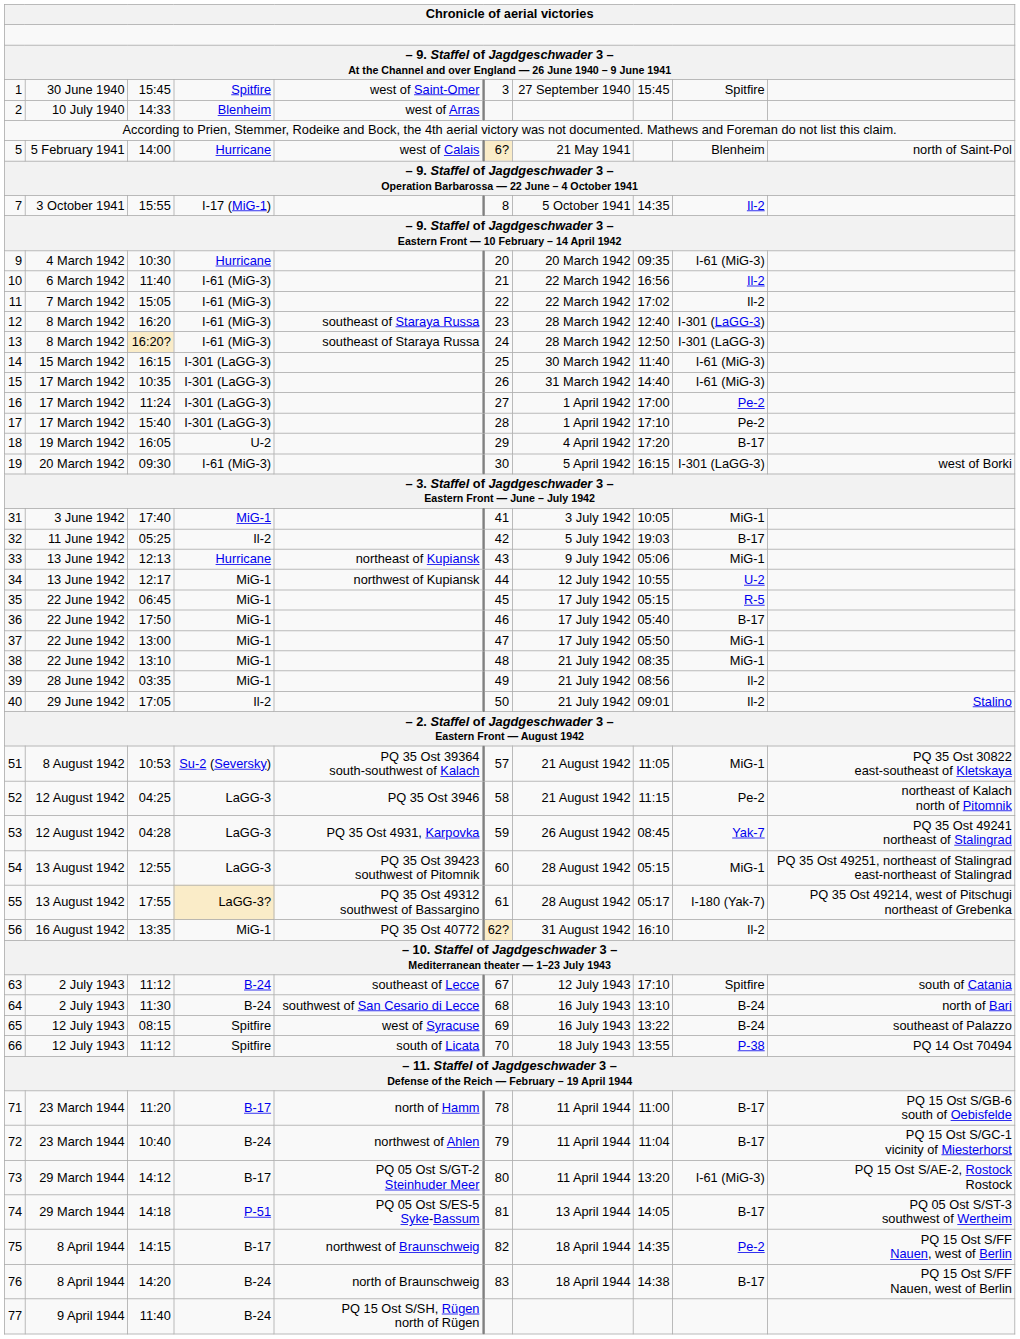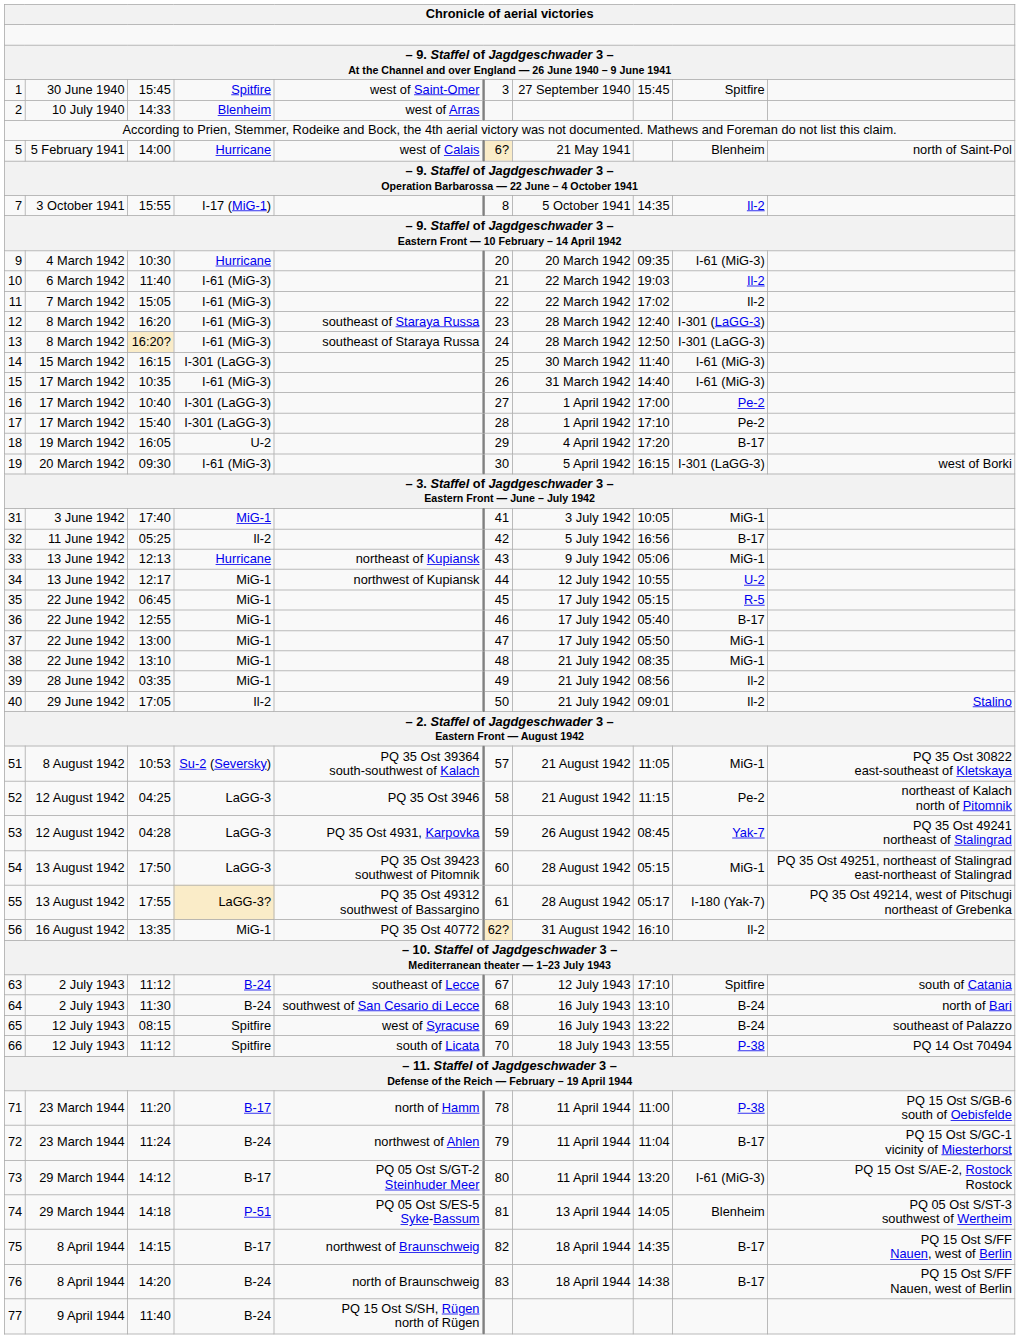 <table class="wikitable plainrowheaders collapsible" style="margin-left: auto; margin-right: auto; border: none; text-align:right; width: 100%;">
 <tr>
 <th colspan="10">Chronicle of aerial victories</th>
 </tr>
 <tr>
 <td colspan="10" style="text-align: left;"><br></td>
 </tr>
 <tr>
 <th colspan="10">– 9. <em>Staffel</em> of <em>Jagdgeschwader</em> 3 –<br><small>At the Channel and over England — 26 June 1940 – 9 June 1941</small></th>
 </tr>
 <tr>
 <td>1</td>
 <td>30 June 1940</td>
 <td>15:45</td>
 <td><a href='#'>Spitfire</a></td>
 <td>west of <a href='#'>Saint-Omer</a></td>
 <td style="border-left: 3px solid grey;">3</td>
 <td>27 September 1940</td>
 <td>15:45</td>
 <td>Spitfire</td>
 <td></td>
 </tr>
 <tr>
 <td>2</td>
 <td>10 July 1940</td>
 <td>14:33</td>
 <td><a href='#'>Blenheim</a></td>
 <td> west of <a href='#'>Arras</a></td>
 <td style="border-left: 3px solid grey;"></td>
 <td></td>
 <td></td>
 <td></td>
 <td></td>
 </tr>
 <tr>
 <td colspan="10" style="text-align: center">According to Prien, Stemmer, Rodeike and Bock, the 4th aerial victory was not documented. Mathews and Foreman do not list this claim.</td>
 </tr>
 <tr>
 <td>5</td>
 <td>5 February 1941</td>
 <td>14:00</td>
 <td><a href='#'>Hurricane</a></td>
 <td>west of <a href='#'>Calais</a></td>
 <td style="border-left: 3px solid grey; background:#faecc8">6?</td>
 <td>21 May 1941</td>
 <td></td>
 <td>Blenheim</td>
 <td>north of Saint-Pol</td>
 </tr>
 <tr>
 <th colspan="10">– 9. <em>Staffel</em> of <em>Jagdgeschwader</em> 3 –<br><small>Operation Barbarossa — 22 June – 4 October 1941</small></th>
 </tr>
 <tr>
 <td>7</td>
 <td>3 October 1941</td>
 <td>15:55</td>
 <td>I-17 (<a href='#'>MiG-1</a>)</td>
 <td></td>
 <td style="border-left: 3px solid grey;">8</td>
 <td>5 October 1941</td>
 <td>14:35</td>
 <td><a href='#'>Il-2</a></td>
 <td></td>
 </tr>
 <tr>
 <th colspan="10">– 9. <em>Staffel</em> of <em>Jagdgeschwader</em> 3 –<br><small>Eastern Front — 10 February – 14 April 1942</small></th>
 </tr>
 <tr>
 <td>9</td>
 <td>4 March 1942</td>
 <td>10:30</td>
 <td><a href='#'>Hurricane</a></td>
 <td></td>
 <td style="border-left: 3px solid grey;">20</td>
 <td>20 March 1942</td>
 <td>09:35</td>
 <td>I-61 (MiG-3)</td>
 <td></td>
 </tr>
 <tr>
 <td>10</td>
 <td>6 March 1942</td>
 <td>11:40</td>
 <td>I-61 (MiG-3)</td>
 <td></td>
 <td style="border-left: 3px solid grey;">21</td>
 <td>22 March 1942</td>
-<td>16:56</td>
+<td>19:03</td>
 <td><a href='#'>Il-2</a></td>
 <td></td>
 </tr>
 <tr>
 <td>11</td>
 <td>7 March 1942</td>
 <td>15:05</td>
 <td>I-61 (MiG-3)</td>
 <td></td>
 <td style="border-left: 3px solid grey;">22</td>
 <td>22 March 1942</td>
 <td>17:02</td>
 <td>Il-2</td>
 <td></td>
 </tr>
 <tr>
 <td>12</td>
 <td>8 March 1942</td>
 <td>16:20</td>
 <td>I-61 (MiG-3)</td>
 <td> southeast of <a href='#'>Staraya Russa</a></td>
 <td style="border-left: 3px solid grey;">23</td>
 <td>28 March 1942</td>
 <td>12:40</td>
 <td>I-301 (<a href='#'>LaGG-3</a>)</td>
 <td></td>
 </tr>
 <tr>
 <td>13</td>
 <td>8 March 1942</td>
 <td style="background:#faecc8">16:20?</td>
 <td>I-61 (MiG-3)</td>
 <td> southeast of Staraya Russa</td>
 <td style="border-left: 3px solid grey;">24</td>
 <td>28 March 1942</td>
 <td>12:50</td>
 <td>I-301 (LaGG-3)</td>
 <td></td>
 </tr>
 <tr>
 <td>14</td>
 <td>15 March 1942</td>
 <td>16:15</td>
 <td>I-301 (LaGG-3)</td>
 <td></td>
 <td style="border-left: 3px solid grey;">25</td>
 <td>30 March 1942</td>
 <td>11:40</td>
 <td>I-61 (MiG-3)</td>
 <td></td>
 </tr>
 <tr>
 <td>15</td>
 <td>17 March 1942</td>
 <td>10:35</td>
-<td>I-301 (LaGG-3)</td>
+<td>I-61 (MiG-3)</td>
 <td></td>
 <td style="border-left: 3px solid grey;">26</td>
 <td>31 March 1942</td>
 <td>14:40</td>
 <td>I-61 (MiG-3)</td>
 <td></td>
 </tr>
 <tr>
 <td>16</td>
 <td>17 March 1942</td>
-<td>11:24</td>
+<td>10:40</td>
 <td>I-301 (LaGG-3)</td>
 <td></td>
 <td style="border-left: 3px solid grey;">27</td>
 <td>1 April 1942</td>
 <td>17:00</td>
 <td><a href='#'>Pe-2</a></td>
 <td></td>
 </tr>
 <tr>
 <td>17</td>
 <td>17 March 1942</td>
 <td>15:40</td>
 <td>I-301 (LaGG-3)</td>
 <td></td>
 <td style="border-left: 3px solid grey;">28</td>
 <td>1 April 1942</td>
 <td>17:10</td>
 <td>Pe-2</td>
 <td></td>
 </tr>
 <tr>
 <td>18</td>
 <td>19 March 1942</td>
 <td>16:05</td>
 <td>U-2</td>
 <td></td>
 <td style="border-left: 3px solid grey;">29</td>
 <td>4 April 1942</td>
 <td>17:20</td>
 <td>B-17</td>
 <td></td>
 </tr>
 <tr>
 <td>19</td>
 <td>20 March 1942</td>
 <td>09:30</td>
 <td>I-61 (MiG-3)</td>
 <td></td>
 <td style="border-left: 3px solid grey;">30</td>
 <td>5 April 1942</td>
 <td>16:15</td>
 <td>I-301 (LaGG-3)</td>
 <td> west of Borki</td>
 </tr>
 <tr>
 <th colspan="10">– 3. <em>Staffel</em> of <em>Jagdgeschwader</em> 3 –<br><small>Eastern Front — June – July 1942</small></th>
 </tr>
 <tr>
 <td>31</td>
 <td>3 June 1942</td>
 <td>17:40</td>
 <td><a href='#'>MiG-1</a></td>
 <td></td>
 <td style="border-left: 3px solid grey;">41</td>
 <td>3 July 1942</td>
 <td>10:05</td>
 <td>MiG-1</td>
 <td></td>
 </tr>
 <tr>
 <td>32</td>
 <td>11 June 1942</td>
 <td>05:25</td>
 <td>Il-2</td>
 <td></td>
 <td style="border-left: 3px solid grey;">42</td>
 <td>5 July 1942</td>
-<td>19:03</td>
+<td>16:56</td>
 <td>B-17</td>
 <td></td>
 </tr>
 <tr>
 <td>33</td>
 <td>13 June 1942</td>
 <td>12:13</td>
 <td><a href='#'>Hurricane</a></td>
 <td> northeast of <a href='#'>Kupiansk</a></td>
 <td style="border-left: 3px solid grey;">43</td>
 <td>9 July 1942</td>
 <td>05:06</td>
 <td>MiG-1</td>
 <td></td>
 </tr>
 <tr>
 <td>34</td>
 <td>13 June 1942</td>
 <td>12:17</td>
 <td>MiG-1</td>
 <td> northwest of Kupiansk</td>
 <td style="border-left: 3px solid grey;">44</td>
 <td>12 July 1942</td>
 <td>10:55</td>
 <td><a href='#'>U-2</a></td>
 <td></td>
 </tr>
 <tr>
 <td>35</td>
 <td>22 June 1942</td>
 <td>06:45</td>
 <td>MiG-1</td>
 <td></td>
 <td style="border-left: 3px solid grey;">45</td>
 <td>17 July 1942</td>
 <td>05:15</td>
 <td><a href='#'>R-5</a></td>
 <td></td>
 </tr>
 <tr>
 <td>36</td>
 <td>22 June 1942</td>
-<td>17:50</td>
+<td>12:55</td>
 <td>MiG-1</td>
 <td></td>
 <td style="border-left: 3px solid grey;">46</td>
 <td>17 July 1942</td>
 <td>05:40</td>
 <td>B-17</td>
 <td></td>
 </tr>
 <tr>
 <td>37</td>
 <td>22 June 1942</td>
 <td>13:00</td>
 <td>MiG-1</td>
 <td></td>
 <td style="border-left: 3px solid grey;">47</td>
 <td>17 July 1942</td>
 <td>05:50</td>
 <td>MiG-1</td>
 <td></td>
 </tr>
 <tr>
 <td>38</td>
 <td>22 June 1942</td>
 <td>13:10</td>
 <td>MiG-1</td>
 <td></td>
 <td style="border-left: 3px solid grey;">48</td>
 <td>21 July 1942</td>
 <td>08:35</td>
 <td>MiG-1</td>
 <td></td>
 </tr>
 <tr>
 <td>39</td>
 <td>28 June 1942</td>
 <td>03:35</td>
 <td>MiG-1</td>
 <td></td>
 <td style="border-left: 3px solid grey;">49</td>
 <td>21 July 1942</td>
 <td>08:56</td>
 <td>Il-2</td>
 <td></td>
 </tr>
 <tr>
 <td>40</td>
 <td>29 June 1942</td>
 <td>17:05</td>
 <td>Il-2</td>
 <td></td>
 <td style="border-left: 3px solid grey;">50</td>
 <td>21 July 1942</td>
 <td>09:01</td>
 <td>Il-2</td>
 <td><a href='#'>Stalino</a></td>
 </tr>
 <tr>
 <th colspan="10">– 2. <em>Staffel</em> of <em>Jagdgeschwader</em> 3 –<br><small>Eastern Front — August 1942</small></th>
 </tr>
 <tr>
 <td>51</td>
 <td>8 August 1942</td>
 <td>10:53</td>
 <td><a href='#'>Su-2</a> (<a href='#'>Seversky</a>)</td>
 <td>PQ 35 Ost 39364<br> south-southwest of <a href='#'>Kalach</a></td>
 <td style="border-left: 3px solid grey;">57</td>
 <td>21 August 1942</td>
 <td>11:05</td>
 <td>MiG-1</td>
 <td>PQ 35 Ost 30822<br> east-southeast of <a href='#'>Kletskaya</a></td>
 </tr>
 <tr>
 <td>52</td>
 <td>12 August 1942</td>
 <td>04:25</td>
 <td>LaGG-3</td>
 <td>PQ 35 Ost 3946</td>
 <td style="border-left: 3px solid grey;">58</td>
 <td>21 August 1942</td>
 <td>11:15</td>
 <td>Pe-2</td>
 <td> northeast of Kalach<br> north of <a href='#'>Pitomnik</a></td>
 </tr>
 <tr>
 <td>53</td>
 <td>12 August 1942</td>
 <td>04:28</td>
 <td>LaGG-3</td>
 <td>PQ 35 Ost 4931, <a href='#'>Karpovka</a></td>
 <td style="border-left: 3px solid grey;">59</td>
 <td>26 August 1942</td>
 <td>08:45</td>
 <td><a href='#'>Yak-7</a></td>
 <td>PQ 35 Ost 49241<br> northeast of <a href='#'>Stalingrad</a></td>
 </tr>
 <tr>
 <td>54</td>
 <td>13 August 1942</td>
-<td>12:55</td>
+<td>17:50</td>
 <td>LaGG-3</td>
 <td>PQ 35 Ost 39423<br> southwest of Pitomnik</td>
 <td style="border-left: 3px solid grey;">60</td>
 <td>28 August 1942</td>
 <td>05:15</td>
 <td>MiG-1</td>
 <td>PQ 35 Ost 49251, northeast of Stalingrad<br> east-northeast of Stalingrad</td>
 </tr>
 <tr>
 <td>55</td>
 <td>13 August 1942</td>
 <td>17:55</td>
 <td style="background:#faecc8">LaGG-3?</td>
 <td>PQ 35 Ost 49312<br> southwest of Bassargino</td>
 <td style="border-left: 3px solid grey;">61</td>
 <td>28 August 1942</td>
 <td>05:17</td>
 <td>I-180 (Yak-7)</td>
 <td>PQ 35 Ost 49214, west of Pitschugi<br> northeast of Grebenka</td>
 </tr>
 <tr>
 <td>56</td>
 <td>16 August 1942</td>
 <td>13:35</td>
 <td>MiG-1</td>
 <td>PQ 35 Ost 40772</td>
 <td style="border-left: 3px solid grey; background:#faecc8">62?</td>
 <td>31 August 1942</td>
 <td>16:10</td>
 <td>Il-2</td>
 <td></td>
 </tr>
 <tr>
 <th colspan="10">– 10. <em>Staffel</em> of <em>Jagdgeschwader</em> 3 –<br><small>Mediterranean theater — 1–23 July 1943</small></th>
 </tr>
 <tr>
 <td>63</td>
 <td>2 July 1943</td>
 <td>11:12</td>
 <td><a href='#'>B-24</a></td>
 <td> southeast of <a href='#'>Lecce</a></td>
 <td style="border-left: 3px solid grey;">67</td>
 <td>12 July 1943</td>
 <td>17:10</td>
 <td>Spitfire</td>
 <td> south of <a href='#'>Catania</a></td>
 </tr>
 <tr>
 <td>64</td>
 <td>2 July 1943</td>
 <td>11:30</td>
 <td>B-24</td>
 <td> southwest of <a href='#'>San Cesario di Lecce</a></td>
 <td style="border-left: 3px solid grey;">68</td>
 <td>16 July 1943</td>
 <td>13:10</td>
 <td>B-24</td>
 <td> north of <a href='#'>Bari</a></td>
 </tr>
 <tr>
 <td>65</td>
 <td>12 July 1943</td>
 <td>08:15</td>
 <td>Spitfire</td>
 <td> west of <a href='#'>Syracuse</a></td>
 <td style="border-left: 3px solid grey;">69</td>
 <td>16 July 1943</td>
 <td>13:22</td>
 <td>B-24</td>
 <td> southeast of Palazzo</td>
 </tr>
 <tr>
 <td>66</td>
 <td>12 July 1943</td>
 <td>11:12</td>
 <td>Spitfire</td>
 <td> south of <a href='#'>Licata</a></td>
 <td style="border-left: 3px solid grey;">70</td>
 <td>18 July 1943</td>
 <td>13:55</td>
 <td><a href='#'>P-38</a></td>
 <td>PQ 14 Ost 70494</td>
 </tr>
 <tr>
 <th colspan="10">– 11. <em>Staffel</em> of <em>Jagdgeschwader</em> 3 –<br><small>Defense of the Reich — February – 19 April 1944</small></th>
 </tr>
 <tr>
 <td>71</td>
 <td>23 March 1944</td>
 <td>11:20</td>
 <td><a href='#'>B-17</a></td>
 <td> north of <a href='#'>Hamm</a></td>
 <td style="border-left: 3px solid grey;">78</td>
 <td>11 April 1944</td>
 <td>11:00</td>
-<td>B-17</td>
+<td><a href='#'>P-38</a></td>
 <td>PQ 15 Ost S/GB-6<br>south of <a href='#'>Oebisfelde</a></td>
 </tr>
 <tr>
 <td>72</td>
 <td>23 March 1944</td>
-<td>10:40</td>
+<td>11:24</td>
 <td>B-24</td>
 <td> northwest of <a href='#'>Ahlen</a></td>
 <td style="border-left: 3px solid grey;">79</td>
 <td>11 April 1944</td>
 <td>11:04</td>
 <td>B-17</td>
 <td>PQ 15 Ost S/GC-1<br>vicinity of <a href='#'>Miesterhorst</a></td>
 </tr>
 <tr>
 <td>73</td>
 <td>29 March 1944</td>
 <td>14:12</td>
 <td>B-17</td>
 <td>PQ 05 Ost S/GT-2<br><a href='#'>Steinhuder Meer</a></td>
 <td style="border-left: 3px solid grey;">80</td>
 <td>11 April 1944</td>
 <td>13:20</td>
 <td>I-61 (MiG-3)</td>
 <td>PQ 15 Ost S/AE-2, <a href='#'>Rostock</a><br>Rostock</td>
 </tr>
 <tr>
 <td>74</td>
 <td>29 March 1944</td>
 <td>14:18</td>
 <td><a href='#'>P-51</a></td>
 <td>PQ 05 Ost S/ES-5<br><a href='#'>Syke</a>-<a href='#'>Bassum</a></td>
 <td style="border-left: 3px solid grey;">81</td>
 <td>13 April 1944</td>
 <td>14:05</td>
-<td>B-17</td>
+<td>Blenheim</td>
 <td>PQ 05 Ost S/ST-3<br>southwest of <a href='#'>Wertheim</a></td>
 </tr>
 <tr>
 <td>75</td>
 <td>8 April 1944</td>
 <td>14:15</td>
 <td>B-17</td>
 <td>northwest of <a href='#'>Braunschweig</a></td>
 <td style="border-left: 3px solid grey;">82</td>
 <td>18 April 1944</td>
 <td>14:35</td>
-<td><a href='#'>Pe-2</a></td>
+<td>B-17</td>
 <td>PQ 15 Ost S/FF<br><a href='#'>Nauen</a>, west of <a href='#'>Berlin</a></td>
 </tr>
 <tr>
 <td>76</td>
 <td>8 April 1944</td>
 <td>14:20</td>
 <td>B-24</td>
 <td>north of Braunschweig</td>
 <td style="border-left: 3px solid grey;">83</td>
 <td>18 April 1944</td>
 <td>14:38</td>
 <td>B-17</td>
 <td>PQ 15 Ost S/FF<br>Nauen, west of Berlin</td>
 </tr>
 <tr>
 <td>77</td>
 <td>9 April 1944</td>
 <td>11:40</td>
 <td>B-24</td>
 <td>PQ 15 Ost S/SH, <a href='#'>Rügen</a><br>north of Rügen</td>
 <td style="border-left: 3px solid grey;"></td>
 <td></td>
 <td></td>
 <td></td>
 <td></td>
 </tr>
 </table>
